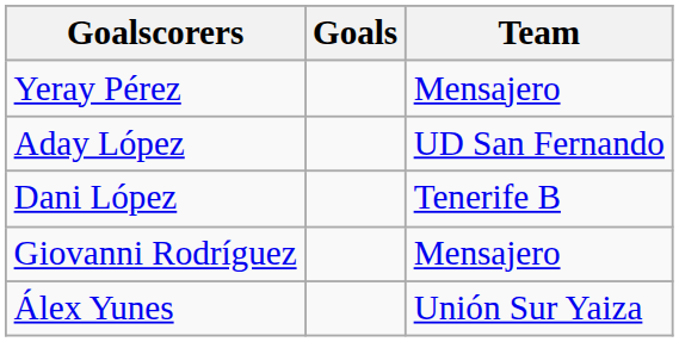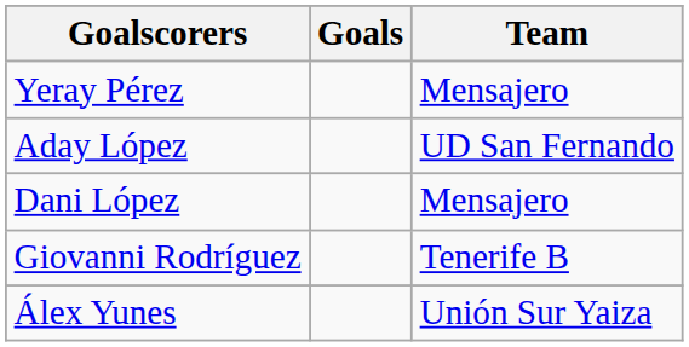 <table class="wikitable sortable" class="wikitable">
 <tr style="background:#ccc; text-align:center;">
 <th>Goalscorers</th>
 <th>Goals</th>
 <th>Team</th>
 </tr>
 <tr>
 <td> <a href='#'>Yeray Pérez</a></td>
 <td></td>
 <td><a href='#'>Mensajero</a></td>
 </tr>
 <tr>
 <td> <a href='#'>Aday López</a></td>
 <td></td>
 <td><a href='#'>UD San Fernando</a></td>
 </tr>
 <tr>
 <td> <a href='#'>Dani López</a></td>
 <td></td>
-<td><a href='#'>Tenerife B</a></td>
+<td><a href='#'>Mensajero</a></td>
 </tr>
 <tr>
 <td> <a href='#'>Giovanni Rodríguez</a></td>
 <td></td>
-<td><a href='#'>Mensajero</a></td>
+<td><a href='#'>Tenerife B</a></td>
 </tr>
 <tr>
 <td> <a href='#'>Álex Yunes</a></td>
 <td></td>
 <td><a href='#'>Unión Sur Yaiza</a></td>
 </tr>
 </table>
